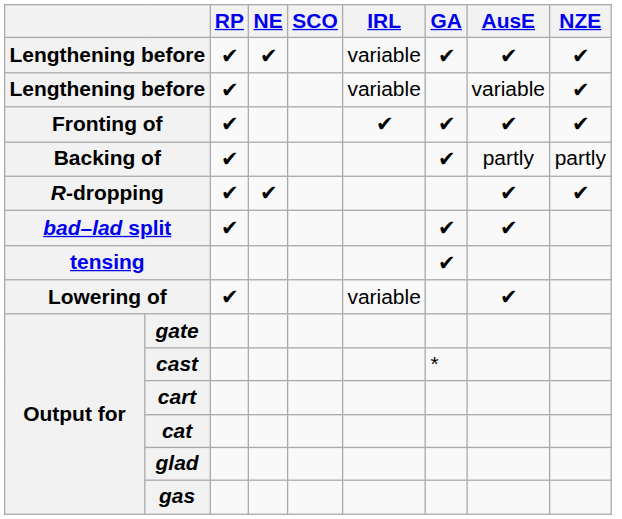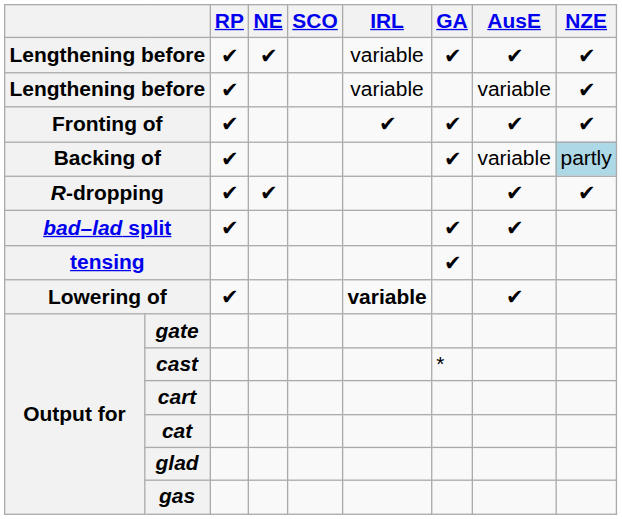 <table class="wikitable">
 <tr>
 <th colspan="2"></th>
 <th><a href='#'>RP</a></th>
 <th><a href='#'>NE</a></th>
 <th><a href='#'>SCO</a></th>
 <th><a href='#'>IRL</a></th>
 <th><a href='#'>GA</a></th>
 <th><a href='#'>AusE</a></th>
 <th><a href='#'>NZE</a></th>
 </tr>
 <tr align="center">
 <th colspan="2">Lengthening before </th>
 <td>✔</td>
 <td>✔</td>
 <td></td>
 <td>variable</td>
 <td>✔</td>
 <td>✔</td>
 <td>✔</td>
 </tr>
 <tr align="center">
 <th colspan="2">Lengthening before </th>
 <td>✔</td>
 <td></td>
 <td></td>
 <td>variable</td>
 <td></td>
 <td>variable</td>
 <td>✔</td>
 </tr>
 <tr align="center">
 <th colspan="2">Fronting of </th>
 <td>✔</td>
 <td></td>
 <td></td>
 <td>✔</td>
 <td>✔</td>
 <td>✔</td>
 <td>✔</td>
 </tr>
 <tr align="center">
 <th colspan="2">Backing of </th>
 <td>✔</td>
 <td></td>
 <td></td>
 <td></td>
 <td>✔</td>
-<td>partly</td>
-<td>partly</td>
+<td>variable</td>
+<td style="background: lightblue;">partly</td>
 </tr>
 <tr align="center">
 <th colspan="2"><em>R</em>-dropping</th>
 <td>✔</td>
 <td>✔</td>
 <td></td>
 <td></td>
 <td></td>
 <td>✔</td>
 <td>✔</td>
 </tr>
 <tr align="center">
 <th colspan="2"><a href='#'><em>bad–lad</em> split</a></th>
 <td>✔</td>
 <td></td>
 <td></td>
 <td></td>
 <td>✔</td>
 <td>✔</td>
 <td></td>
 </tr>
 <tr align="center">
 <th colspan="2"><a href='#'> tensing</a></th>
 <td></td>
 <td></td>
 <td></td>
 <td></td>
 <td>✔</td>
 <td></td>
 <td></td>
 </tr>
 <tr align="center">
 <th colspan="2">Lowering of </th>
 <td>✔</td>
 <td></td>
 <td></td>
-<td>variable</td>
+<td><strong>variable</strong></td>
 <td></td>
 <td>✔</td>
 <td></td>
 </tr>
 <tr>
 <th rowspan="6">Output for</th>
 <th><em>gate</em></th>
 <td></td>
 <td></td>
 <td></td>
 <td></td>
 <td></td>
 <td></td>
 <td></td>
 </tr>
 <tr>
 <th><em>cast</em></th>
 <td></td>
 <td></td>
 <td></td>
 <td></td>
 <td>*</td>
 <td></td>
 <td></td>
 </tr>
 <tr>
 <th><em>cart</em></th>
 <td></td>
 <td></td>
 <td></td>
 <td></td>
 <td></td>
 <td></td>
 <td></td>
 </tr>
 <tr>
 <th><em>cat</em></th>
 <td></td>
 <td></td>
 <td></td>
 <td></td>
 <td></td>
 <td></td>
 <td></td>
 </tr>
 <tr>
 <th><em>glad</em></th>
 <td></td>
 <td></td>
 <td></td>
 <td></td>
 <td></td>
 <td></td>
 <td></td>
 </tr>
 <tr>
 <th><em>gas</em></th>
 <td></td>
 <td></td>
 <td></td>
 <td></td>
 <td></td>
 <td></td>
 <td></td>
 </tr>
 </table>
